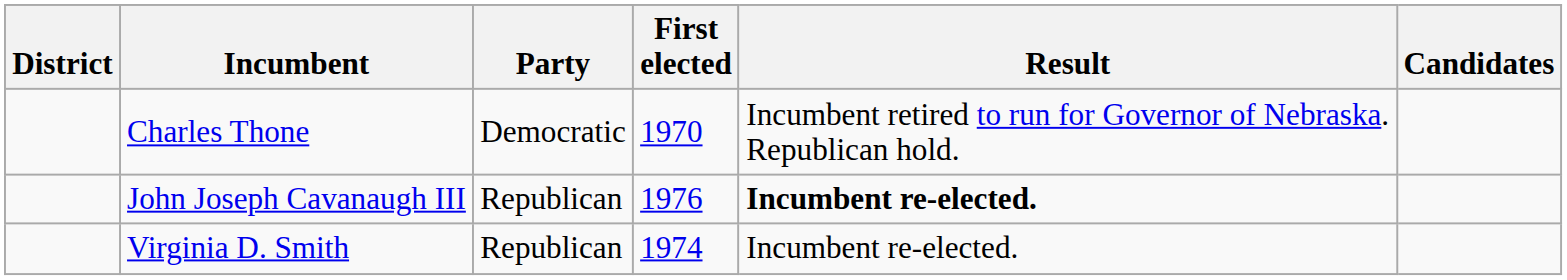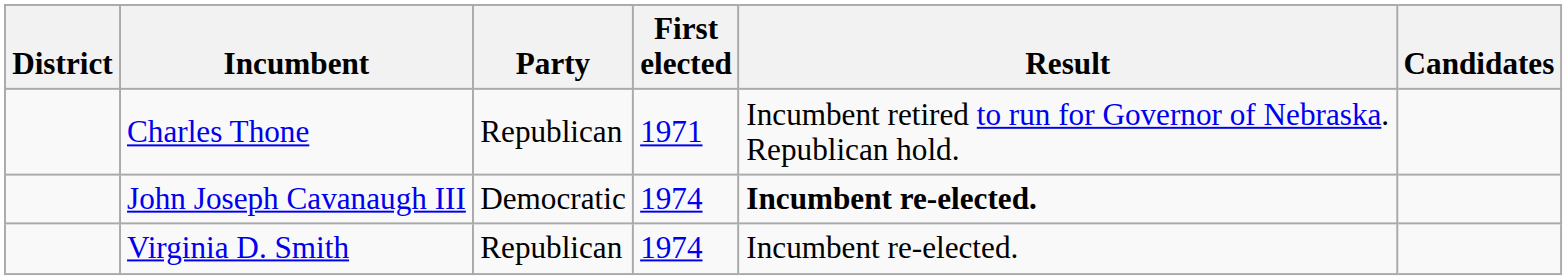 <table class=wikitable>
 <tr valign=bottom>
 <th>District</th>
 <th>Incumbent</th>
 <th>Party</th>
 <th>First<br>elected</th>
 <th>Result</th>
 <th>Candidates</th>
 </tr>
 <tr>
 <td></td>
 <td><a href='#'>Charles Thone</a></td>
-<td>Democratic</td>
-<td><a href='#'>1970</a></td>
+<td>Republican</td>
+<td><a href='#'>1971</a></td>
 <td>Incumbent retired <a href='#'>to run for Governor of Nebraska</a>.<br>Republican hold.</td>
 <td nowrap></td>
 </tr>
 <tr>
 <td></td>
 <td><a href='#'>John Joseph Cavanaugh III</a></td>
-<td>Republican</td>
-<td><a href='#'>1976</a></td>
+<td>Democratic</td>
+<td><a href='#'>1974</a></td>
 <td><strong>Incumbent re-elected.</strong></td>
 <td nowrap></td>
 </tr>
 <tr>
 <td></td>
 <td><a href='#'>Virginia D. Smith</a></td>
 <td>Republican</td>
 <td><a href='#'>1974</a></td>
 <td>Incumbent re-elected.</td>
 <td nowrap></td>
 </tr>
 </table>
